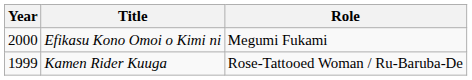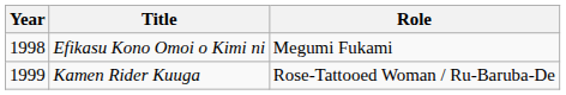 <table class="wikitable">
 <tr>
 <th>Year</th>
 <th>Title</th>
 <th>Role</th>
 </tr>
 <tr>
-<td>2000</td>
+<td>1998</td>
 <td><em>Efikasu Kono Omoi o Kimi ni</em></td>
 <td>Megumi Fukami</td>
 </tr>
 <tr>
 <td>1999</td>
 <td><em>Kamen Rider Kuuga</em></td>
 <td>Rose-Tattooed Woman / Ru-Baruba-De</td>
 </tr>
 </table>
